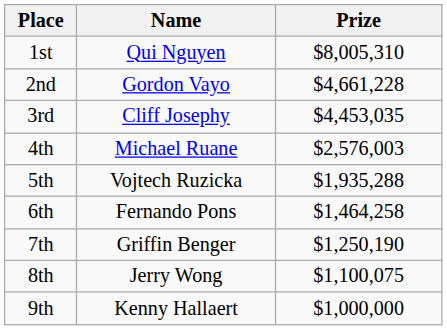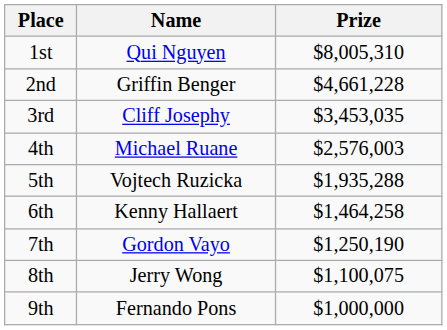 <table class="wikitable">
 <tr>
 <th width="50">Place</th>
 <th width="150">Name</th>
 <th width="125">Prize</th>
 </tr>
 <tr>
 <td align = "center">1st</td>
 <td align = "center"><a href='#'>Qui Nguyen</a></td>
 <td align = "center">$8,005,310</td>
 </tr>
 <tr>
 <td align = "center">2nd</td>
-<td align = "center"><a href='#'>Gordon Vayo</a></td>
+<td align = "center">Griffin Benger</td>
 <td align = "center">$4,661,228</td>
 </tr>
 <tr>
 <td align = "center">3rd</td>
 <td align = "center"><a href='#'>Cliff Josephy</a></td>
-<td align = "center">$4,453,035</td>
+<td align = "center">$3,453,035</td>
 </tr>
 <tr>
 <td align = "center">4th</td>
 <td align = "center"><a href='#'>Michael Ruane</a></td>
 <td align = "center">$2,576,003</td>
 </tr>
 <tr>
 <td align = "center">5th</td>
 <td align = "center">Vojtech Ruzicka</td>
 <td align = "center">$1,935,288</td>
 </tr>
 <tr>
 <td align = "center">6th</td>
-<td align = "center">Fernando Pons</td>
+<td align = "center">Kenny Hallaert</td>
 <td align = "center">$1,464,258</td>
 </tr>
 <tr>
 <td align = "center">7th</td>
-<td align = "center">Griffin Benger</td>
+<td align = "center"><a href='#'>Gordon Vayo</a></td>
 <td align = "center">$1,250,190</td>
 </tr>
 <tr>
 <td align = "center">8th</td>
 <td align = "center">Jerry Wong</td>
 <td align = "center">$1,100,075</td>
 </tr>
 <tr>
 <td align = "center">9th</td>
-<td align = "center">Kenny Hallaert</td>
+<td align = "center">Fernando Pons</td>
 <td align = "center">$1,000,000</td>
 </tr>
 </table>
